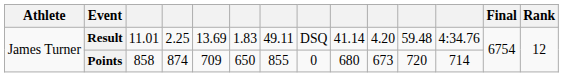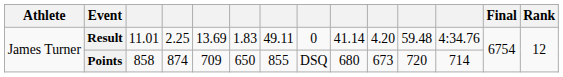 <table class="wikitable" style="font-size:90%">
 <tr>
 <th>Athlete</th>
 <th>Event</th>
 <th></th>
 <th></th>
 <th></th>
 <th></th>
 <th></th>
 <th></th>
 <th></th>
 <th></th>
 <th></th>
 <th></th>
 <th>Final</th>
 <th>Rank</th>
 </tr>
 <tr align=center>
 <td align=left rowspan=2>James Turner</td>
 <th style="font-size:95%">Result</th>
 <td>11.01</td>
 <td>2.25</td>
 <td>13.69</td>
 <td>1.83</td>
 <td>49.11</td>
-<td>DSQ</td>
+<td>0</td>
 <td>41.14</td>
 <td>4.20</td>
 <td>59.48</td>
 <td>4:34.76</td>
 <td rowspan=2>6754</td>
 <td rowspan=2>12</td>
 </tr>
 <tr align=center>
 <th style="font-size:95%">Points</th>
 <td>858</td>
 <td>874</td>
 <td>709</td>
 <td>650</td>
 <td>855</td>
-<td>0</td>
+<td>DSQ</td>
 <td>680</td>
 <td>673</td>
 <td>720</td>
 <td>714</td>
 </tr>
 </table>
